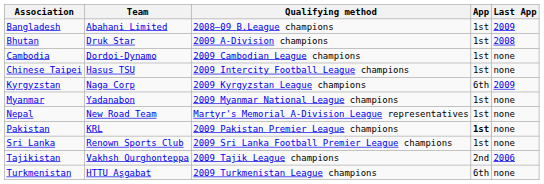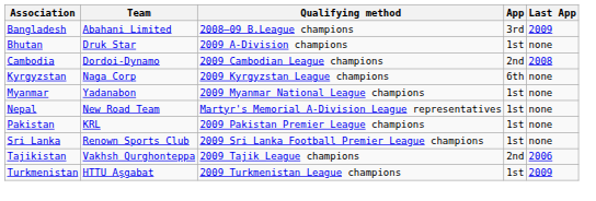 <table class="wikitable">
 <tr>
 <th>Association</th>
 <th>Team</th>
 <th>Qualifying method</th>
 <th>App</th>
 <th>Last App</th>
 </tr>
 <tr>
 <td> <a href='#'>Bangladesh</a></td>
 <td><a href='#'>Abahani Limited</a></td>
 <td><a href='#'>2008–09 B.League</a> champions</td>
-<td>1st</td>
+<td>3rd</td>
 <td><a href='#'>2009</a></td>
 </tr>
 <tr>
 <td> <a href='#'>Bhutan</a></td>
 <td><a href='#'>Druk Star</a></td>
 <td><a href='#'>2009 A-Division</a> champions</td>
 <td>1st</td>
-<td><a href='#'>2008</a></td>
+<td>none</td>
 </tr>
 <tr>
 <td> <a href='#'>Cambodia</a></td>
 <td><a href='#'>Dordoi-Dynamo</a></td>
 <td><a href='#'>2009 Cambodian League</a> champions</td>
-<td>1st</td>
-<td>none</td>
-</tr>
-<tr>
-<td> <a href='#'>Chinese Taipei</a></td>
-<td><a href='#'>Hasus TSU</a></td>
-<td><a href='#'>2009 Intercity Football League</a> champions</td>
-<td>1st</td>
-<td>none</td>
+<td>2nd</td>
+<td><a href='#'>2008</a></td>
 </tr>
 <tr>
 <td> <a href='#'>Kyrgyzstan</a></td>
 <td><a href='#'>Naga Corp</a></td>
 <td><a href='#'>2009 Kyrgyzstan League</a> champions</td>
 <td>6th</td>
-<td><a href='#'>2009</a></td>
+<td>none</td>
 </tr>
 <tr>
 <td> <a href='#'>Myanmar</a></td>
 <td><a href='#'>Yadanabon</a></td>
 <td><a href='#'>2009 Myanmar National League</a> champions</td>
 <td>1st</td>
 <td>none</td>
 </tr>
 <tr>
 <td> <a href='#'>Nepal</a></td>
 <td><a href='#'>New Road Team</a></td>
 <td><a href='#'>Martyr's Memorial A-Division League</a> representatives</td>
 <td>1st</td>
 <td>none</td>
 </tr>
 <tr>
 <td> <a href='#'>Pakistan</a></td>
 <td><a href='#'>KRL</a></td>
 <td><a href='#'>2009 Pakistan Premier League</a> champions</td>
-<td><strong>1st</strong></td>
+<td>1st</td>
 <td>none</td>
 </tr>
 <tr>
 <td> <a href='#'>Sri Lanka</a></td>
 <td><a href='#'>Renown Sports Club</a></td>
 <td><a href='#'>2009 Sri Lanka Football Premier League</a> champions</td>
 <td>1st</td>
 <td>none</td>
 </tr>
 <tr>
 <td> <a href='#'>Tajikistan</a></td>
 <td><a href='#'>Vakhsh Qurghonteppa</a></td>
 <td><a href='#'>2009 Tajik League</a> champions</td>
 <td>2nd</td>
 <td><a href='#'>2006</a></td>
 </tr>
 <tr>
 <td> <a href='#'>Turkmenistan</a></td>
 <td><a href='#'>HTTU Aşgabat</a></td>
 <td><a href='#'>2009 Turkmenistan League</a> champions</td>
-<td>6th</td>
-<td>none</td>
+<td>1st</td>
+<td><a href='#'>2009</a></td>
 </tr>
 </table>
